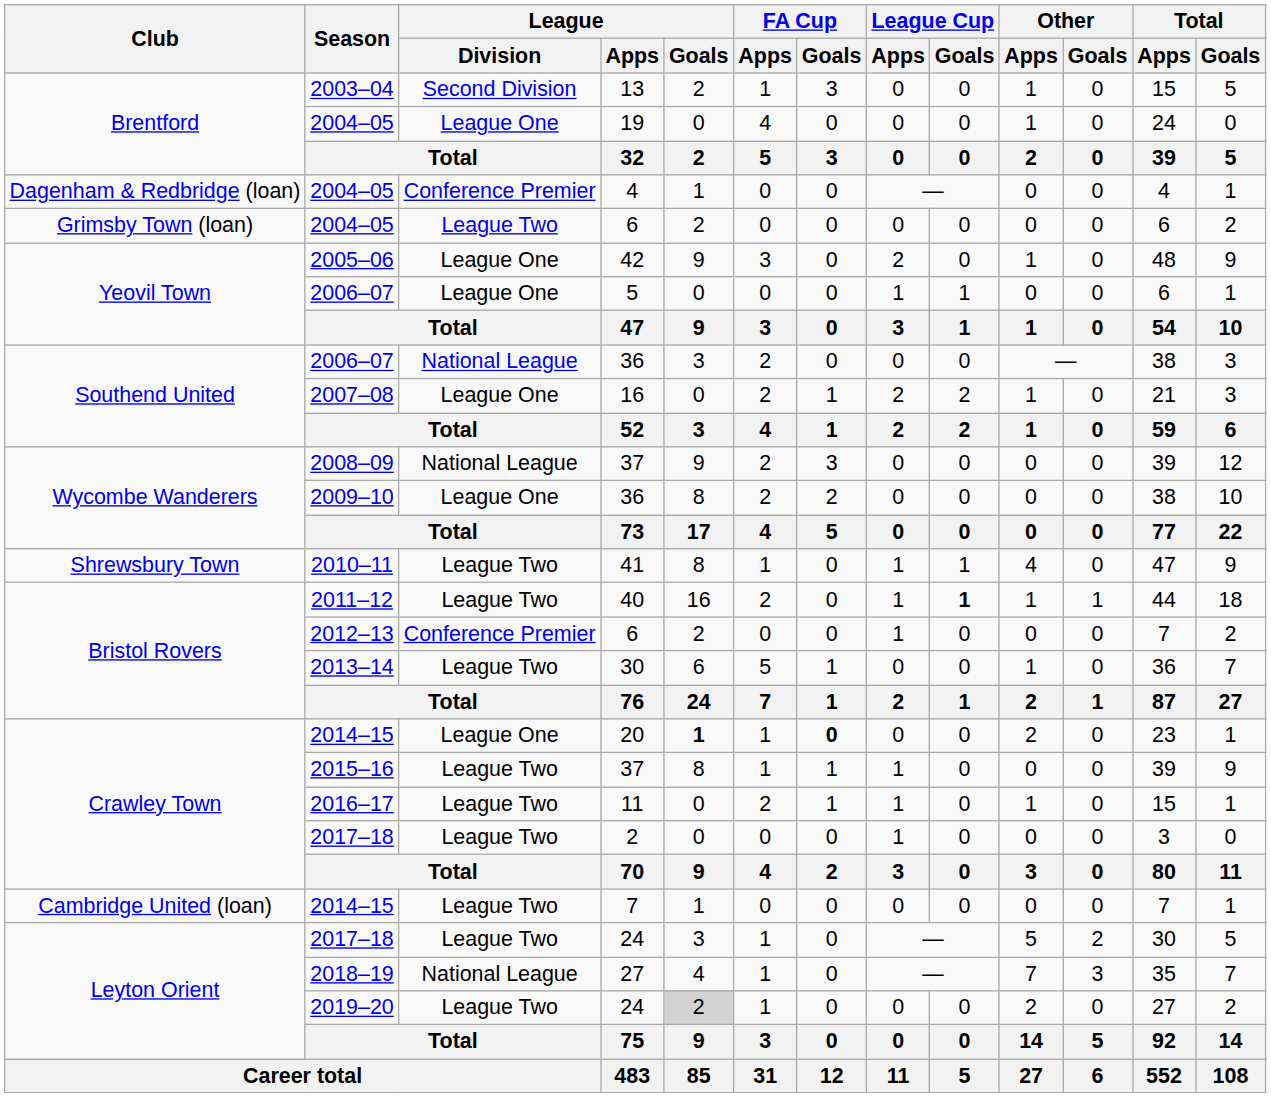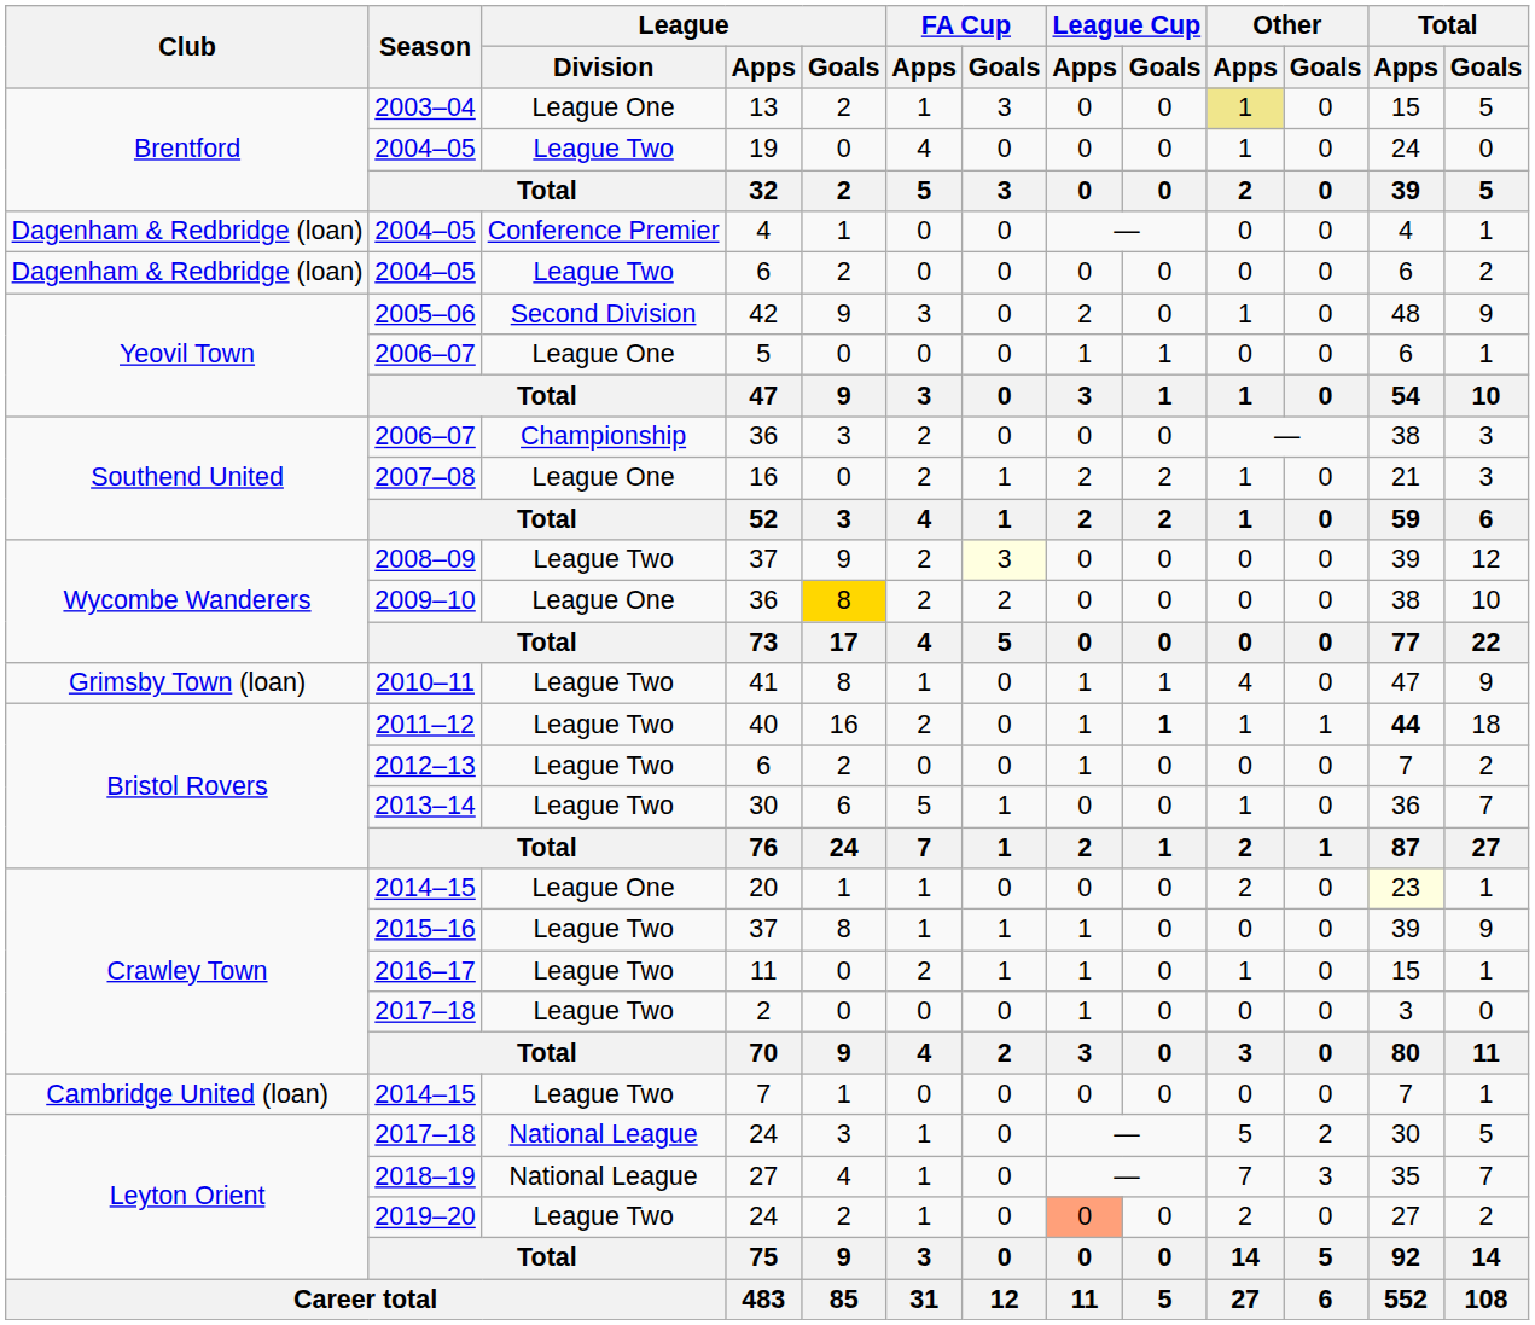 <table class="wikitable" style="text-align: center">
 <tr>
 <th rowspan="2">Club</th>
 <th rowspan="2">Season</th>
 <th colspan="3">League</th>
 <th colspan="2"><a href='#'>FA Cup</a></th>
 <th colspan="2"><a href='#'>League Cup</a></th>
 <th colspan="2">Other</th>
 <th colspan="2">Total</th>
 </tr>
 <tr>
 <th>Division</th>
 <th>Apps</th>
 <th>Goals</th>
 <th>Apps</th>
 <th>Goals</th>
 <th>Apps</th>
 <th>Goals</th>
 <th>Apps</th>
 <th>Goals</th>
 <th>Apps</th>
 <th>Goals</th>
 </tr>
 <tr>
 <td rowspan="3" valign="center"><a href='#'>Brentford</a></td>
 <td><a href='#'>2003–04</a></td>
-<td><a href='#'>Second Division</a></td>
+<td>League One</td>
 <td>13</td>
 <td>2</td>
 <td>1</td>
 <td>3</td>
 <td>0</td>
 <td>0</td>
-<td>1</td>
+<td style="background: khaki;">1</td>
 <td>0</td>
 <td>15</td>
 <td>5</td>
 </tr>
 <tr>
 <td><a href='#'>2004–05</a></td>
-<td><a href='#'>League One</a></td>
+<td><a href='#'>League Two</a></td>
 <td>19</td>
 <td>0</td>
 <td>4</td>
 <td>0</td>
 <td>0</td>
 <td>0</td>
 <td>1</td>
 <td>0</td>
 <td>24</td>
 <td>0</td>
 </tr>
 <tr>
 <th colspan="2">Total</th>
 <th>32</th>
 <th>2</th>
 <th>5</th>
 <th>3</th>
 <th>0</th>
 <th>0</th>
 <th>2</th>
 <th>0</th>
 <th>39</th>
 <th>5</th>
 </tr>
 <tr>
 <td rowspan="1" valign="center"><a href='#'>Dagenham & Redbridge</a> (loan)</td>
 <td><a href='#'>2004–05</a></td>
 <td><a href='#'>Conference Premier</a></td>
 <td>4</td>
 <td>1</td>
 <td>0</td>
 <td>0</td>
 <td colspan="2">—</td>
 <td>0</td>
 <td>0</td>
 <td>4</td>
 <td>1</td>
 </tr>
 <tr>
-<td rowspan="1" valign="center"><a href='#'>Grimsby Town</a> (loan)</td>
+<td rowspan="1" valign="center"><a href='#'>Dagenham & Redbridge</a> (loan)</td>
 <td><a href='#'>2004–05</a></td>
 <td><a href='#'>League Two</a></td>
 <td>6</td>
 <td>2</td>
 <td>0</td>
 <td>0</td>
 <td>0</td>
 <td>0</td>
 <td>0</td>
 <td>0</td>
 <td>6</td>
 <td>2</td>
 </tr>
 <tr>
 <td rowspan="3" valign="center"><a href='#'>Yeovil Town</a></td>
 <td><a href='#'>2005–06</a></td>
-<td>League One</td>
+<td><a href='#'>Second Division</a></td>
 <td>42</td>
 <td>9</td>
 <td>3</td>
 <td>0</td>
 <td>2</td>
 <td>0</td>
 <td>1</td>
 <td>0</td>
 <td>48</td>
 <td>9</td>
 </tr>
 <tr>
 <td><a href='#'>2006–07</a></td>
 <td>League One</td>
 <td>5</td>
 <td>0</td>
 <td>0</td>
 <td>0</td>
 <td>1</td>
 <td>1</td>
 <td>0</td>
 <td>0</td>
 <td>6</td>
 <td>1</td>
 </tr>
 <tr>
 <th colspan="2">Total</th>
 <th>47</th>
 <th>9</th>
 <th>3</th>
 <th>0</th>
 <th>3</th>
 <th>1</th>
 <th>1</th>
 <th>0</th>
 <th>54</th>
 <th>10</th>
 </tr>
 <tr>
 <td rowspan="3" valign="center"><a href='#'>Southend United</a></td>
 <td><a href='#'>2006–07</a></td>
-<td><a href='#'>National League</a></td>
+<td><a href='#'>Championship</a></td>
 <td>36</td>
 <td>3</td>
 <td>2</td>
 <td>0</td>
 <td>0</td>
 <td>0</td>
 <td colspan="2">—</td>
 <td>38</td>
 <td>3</td>
 </tr>
 <tr>
 <td><a href='#'>2007–08</a></td>
 <td>League One</td>
 <td>16</td>
 <td>0</td>
 <td>2</td>
 <td>1</td>
 <td>2</td>
 <td>2</td>
 <td>1</td>
 <td>0</td>
 <td>21</td>
 <td>3</td>
 </tr>
 <tr>
 <th colspan="2">Total</th>
 <th>52</th>
 <th>3</th>
 <th>4</th>
 <th>1</th>
 <th>2</th>
 <th>2</th>
 <th>1</th>
 <th>0</th>
 <th>59</th>
 <th>6</th>
 </tr>
 <tr>
 <td rowspan="3" valign="center"><a href='#'>Wycombe Wanderers</a></td>
 <td><a href='#'>2008–09</a></td>
-<td>National League</td>
+<td>League Two</td>
 <td>37</td>
 <td>9</td>
 <td>2</td>
-<td>3</td>
+<td style="background: lightyellow;">3</td>
 <td>0</td>
 <td>0</td>
 <td>0</td>
 <td>0</td>
 <td>39</td>
 <td>12</td>
 </tr>
 <tr>
 <td><a href='#'>2009–10</a></td>
 <td>League One</td>
 <td>36</td>
-<td>8</td>
+<td style="background: gold;">8</td>
 <td>2</td>
 <td>2</td>
 <td>0</td>
 <td>0</td>
 <td>0</td>
 <td>0</td>
 <td>38</td>
 <td>10</td>
 </tr>
 <tr>
 <th colspan="2">Total</th>
 <th>73</th>
 <th>17</th>
 <th>4</th>
 <th>5</th>
 <th>0</th>
 <th>0</th>
 <th>0</th>
 <th>0</th>
 <th>77</th>
 <th>22</th>
 </tr>
 <tr>
-<td rowspan="1" valign="center"><a href='#'>Shrewsbury Town</a></td>
+<td rowspan="1" valign="center"><a href='#'>Grimsby Town</a> (loan)</td>
 <td><a href='#'>2010–11</a></td>
 <td>League Two</td>
 <td>41</td>
 <td>8</td>
 <td>1</td>
 <td>0</td>
 <td>1</td>
 <td>1</td>
 <td>4</td>
 <td>0</td>
 <td>47</td>
 <td>9</td>
 </tr>
 <tr>
 <td rowspan="4" valign="center"><a href='#'>Bristol Rovers</a></td>
 <td><a href='#'>2011–12</a></td>
 <td>League Two</td>
 <td>40</td>
 <td>16</td>
 <td>2</td>
 <td>0</td>
 <td>1</td>
 <td><strong>1</strong></td>
 <td>1</td>
 <td>1</td>
-<td>44</td>
+<td><strong>44</strong></td>
 <td>18</td>
 </tr>
 <tr>
 <td><a href='#'>2012–13</a></td>
-<td><a href='#'>Conference Premier</a></td>
+<td>League Two</td>
 <td>6</td>
 <td>2</td>
 <td>0</td>
 <td>0</td>
 <td>1</td>
 <td>0</td>
 <td>0</td>
 <td>0</td>
 <td>7</td>
 <td>2</td>
 </tr>
 <tr>
 <td><a href='#'>2013–14</a></td>
 <td>League Two</td>
 <td>30</td>
 <td>6</td>
 <td>5</td>
 <td>1</td>
 <td>0</td>
 <td>0</td>
 <td>1</td>
 <td>0</td>
 <td>36</td>
 <td>7</td>
 </tr>
 <tr>
 <th colspan="2">Total</th>
 <th>76</th>
 <th>24</th>
 <th>7</th>
 <th>1</th>
 <th>2</th>
 <th>1</th>
 <th>2</th>
 <th>1</th>
 <th>87</th>
 <th>27</th>
 </tr>
 <tr>
 <td rowspan="5" valign="center"><a href='#'>Crawley Town</a></td>
 <td><a href='#'>2014–15</a></td>
 <td>League One</td>
 <td>20</td>
-<td><strong>1</strong></td>
 <td>1</td>
-<td><strong>0</strong></td>
+<td>1</td>
+<td>0</td>
 <td>0</td>
 <td>0</td>
 <td>2</td>
 <td>0</td>
-<td>23</td>
+<td style="background: lightyellow;">23</td>
 <td>1</td>
 </tr>
 <tr>
 <td><a href='#'>2015–16</a></td>
 <td>League Two</td>
 <td>37</td>
 <td>8</td>
 <td>1</td>
 <td>1</td>
 <td>1</td>
 <td>0</td>
 <td>0</td>
 <td>0</td>
 <td>39</td>
 <td>9</td>
 </tr>
 <tr>
 <td><a href='#'>2016–17</a></td>
 <td>League Two</td>
 <td>11</td>
 <td>0</td>
 <td>2</td>
 <td>1</td>
 <td>1</td>
 <td>0</td>
 <td>1</td>
 <td>0</td>
 <td>15</td>
 <td>1</td>
 </tr>
 <tr>
 <td><a href='#'>2017–18</a></td>
 <td>League Two</td>
 <td>2</td>
 <td>0</td>
 <td>0</td>
 <td>0</td>
 <td>1</td>
 <td>0</td>
 <td>0</td>
 <td>0</td>
 <td>3</td>
 <td>0</td>
 </tr>
 <tr>
 <th colspan="2">Total</th>
 <th>70</th>
 <th>9</th>
 <th>4</th>
 <th>2</th>
 <th>3</th>
 <th>0</th>
 <th>3</th>
 <th>0</th>
 <th>80</th>
 <th>11</th>
 </tr>
 <tr>
 <td rowspan="1" valign="center"><a href='#'>Cambridge United</a> (loan)</td>
 <td><a href='#'>2014–15</a></td>
 <td>League Two</td>
 <td>7</td>
 <td>1</td>
 <td>0</td>
 <td>0</td>
 <td>0</td>
 <td>0</td>
 <td>0</td>
 <td>0</td>
 <td>7</td>
 <td>1</td>
 </tr>
 <tr>
 <td rowspan="4"><a href='#'>Leyton Orient</a></td>
 <td><a href='#'>2017–18</a></td>
-<td>League Two</td>
+<td><a href='#'>National League</a></td>
 <td>24</td>
 <td>3</td>
 <td>1</td>
 <td>0</td>
 <td colspan="2">—</td>
 <td>5</td>
 <td>2</td>
 <td>30</td>
 <td>5</td>
 </tr>
 <tr>
 <td><a href='#'>2018–19</a></td>
 <td>National League</td>
 <td>27</td>
 <td>4</td>
 <td>1</td>
 <td>0</td>
 <td colspan="2">—</td>
 <td>7</td>
 <td>3</td>
 <td>35</td>
 <td>7</td>
 </tr>
 <tr>
 <td><a href='#'>2019–20</a></td>
 <td>League Two</td>
 <td>24</td>
-<td style="background: lightgrey;">2</td>
+<td>2</td>
 <td>1</td>
 <td>0</td>
-<td>0</td>
+<td style="background: lightsalmon;">0</td>
 <td>0</td>
 <td>2</td>
 <td>0</td>
 <td>27</td>
 <td>2</td>
 </tr>
 <tr>
 <th colspan="2">Total</th>
 <th>75</th>
 <th>9</th>
 <th>3</th>
 <th>0</th>
 <th>0</th>
 <th>0</th>
 <th>14</th>
 <th>5</th>
 <th>92</th>
 <th>14</th>
 </tr>
 <tr>
 <th colspan="3">Career total</th>
 <th>483</th>
 <th>85</th>
 <th>31</th>
 <th>12</th>
 <th>11</th>
 <th>5</th>
 <th>27</th>
 <th>6</th>
 <th>552</th>
 <th>108</th>
 </tr>
 </table>
